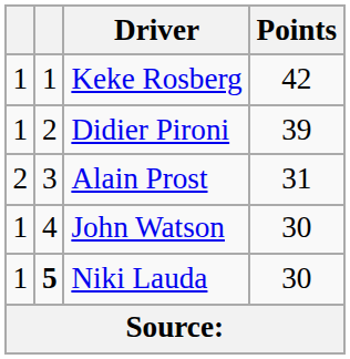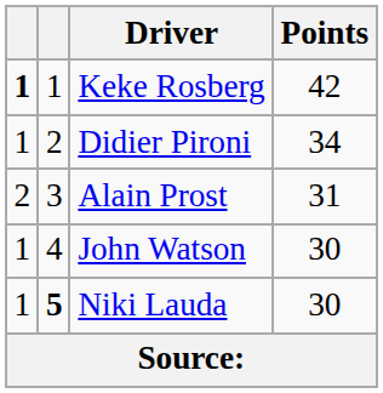 <table class="wikitable" style="font-size:85%">
 <tr>
 <th></th>
 <th></th>
 <th>Driver</th>
 <th>Points</th>
 </tr>
 <tr>
-<td align="left"> 1</td>
+<td align="left"><strong> 1</strong></td>
 <td align="center">1</td>
 <td> <a href='#'>Keke Rosberg</a></td>
 <td align="center">42</td>
 </tr>
 <tr>
 <td align="left"> 1</td>
 <td align="center">2</td>
 <td> <a href='#'>Didier Pironi</a></td>
-<td align="center">39</td>
+<td align="center">34</td>
 </tr>
 <tr>
 <td align="left"> 2</td>
 <td align="center">3</td>
 <td> <a href='#'>Alain Prost</a></td>
 <td align="center">31</td>
 </tr>
 <tr>
 <td align="left"> 1</td>
 <td align="center">4</td>
 <td> <a href='#'>John Watson</a></td>
 <td align="center">30</td>
 </tr>
 <tr>
 <td align="left"> 1</td>
 <td align="center"><strong>5</strong></td>
 <td> <a href='#'>Niki Lauda</a></td>
 <td align="center">30</td>
 </tr>
 <tr>
 <th colspan=4>Source: </th>
 </tr>
 </table>
